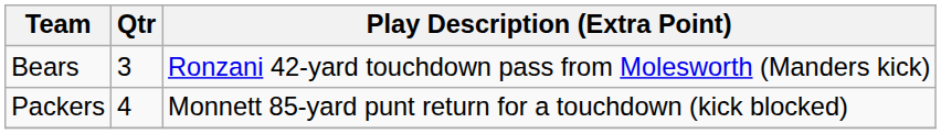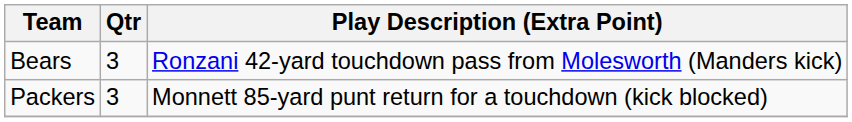 <table class="wikitable">
 <tr>
 <th><strong>Team</strong></th>
 <th><strong>Qtr</strong></th>
 <th><strong>Play Description (Extra Point)</strong></th>
 </tr>
 <tr>
 <td>Bears</td>
 <td>3</td>
 <td><a href='#'>Ronzani</a> 42-yard touchdown pass from <a href='#'>Molesworth</a> (Manders kick)</td>
 </tr>
 <tr>
 <td>Packers</td>
-<td>4</td>
+<td>3</td>
 <td>Monnett 85-yard punt return for a touchdown (kick blocked)</td>
 </tr>
 <tr>
 </tr>
 </table>
